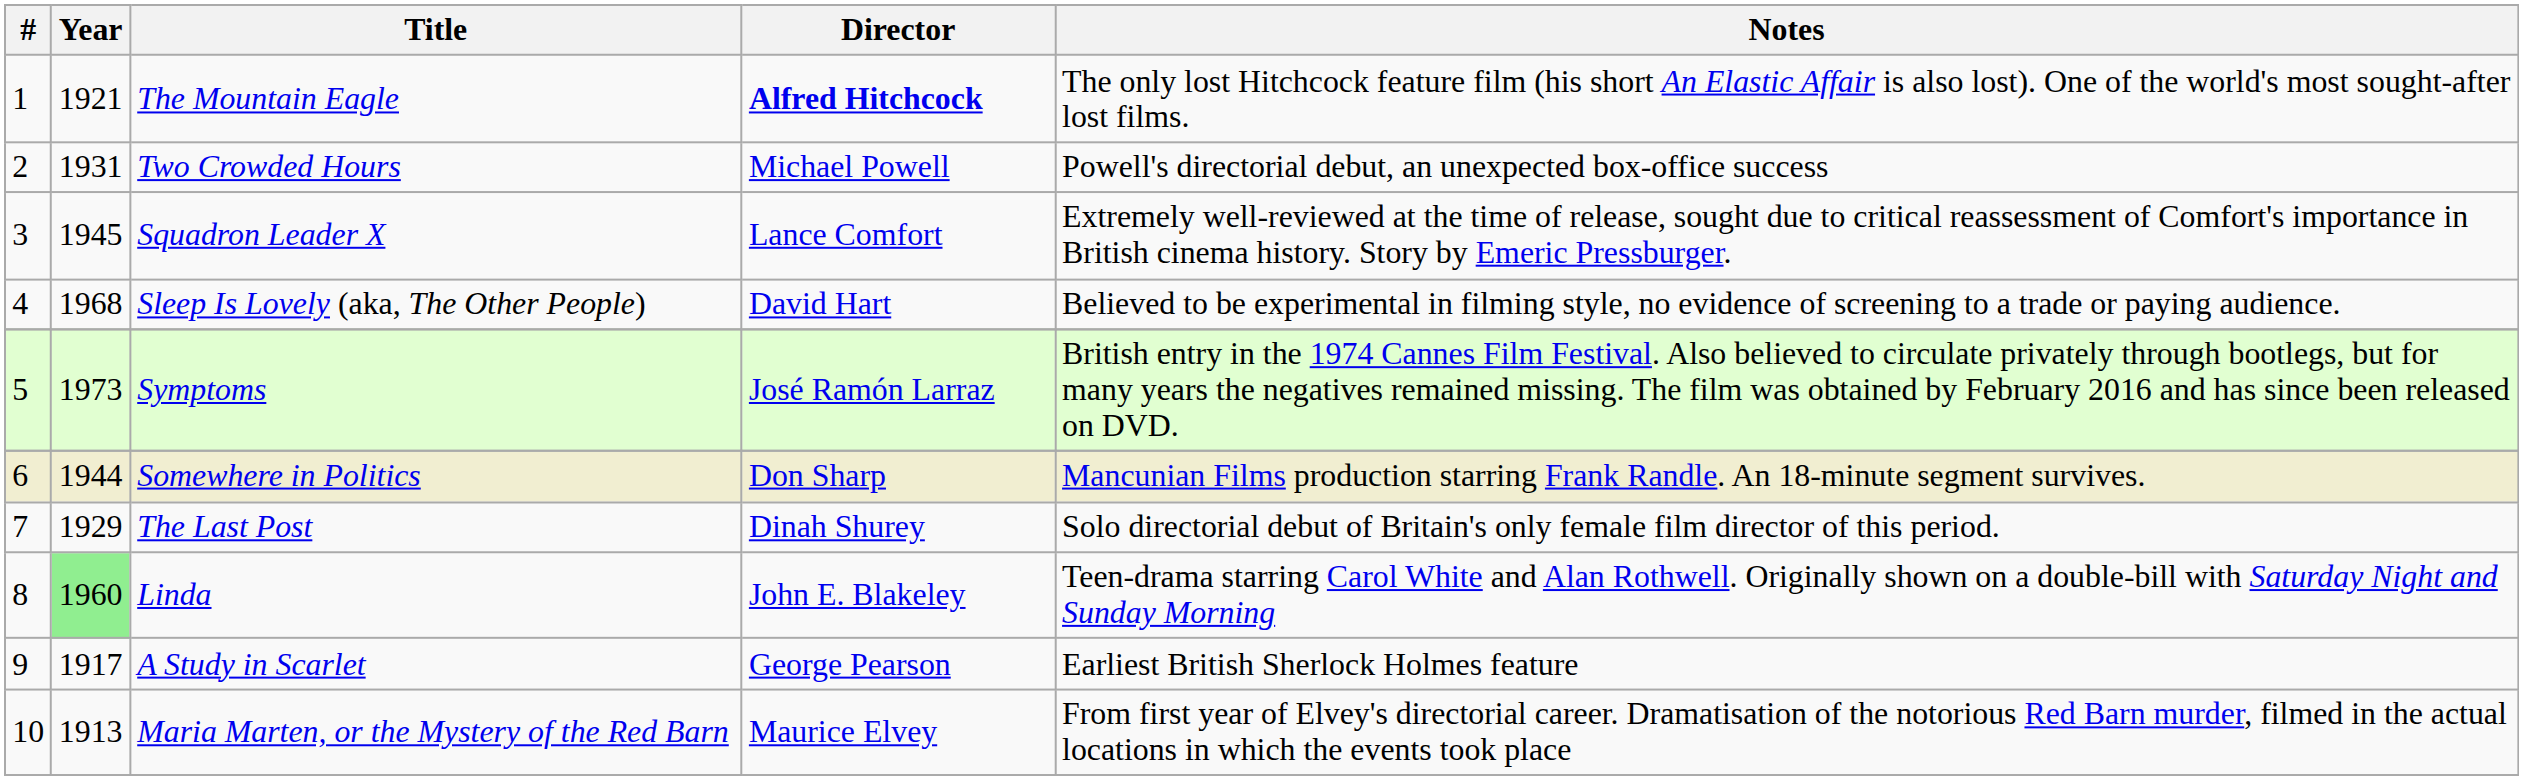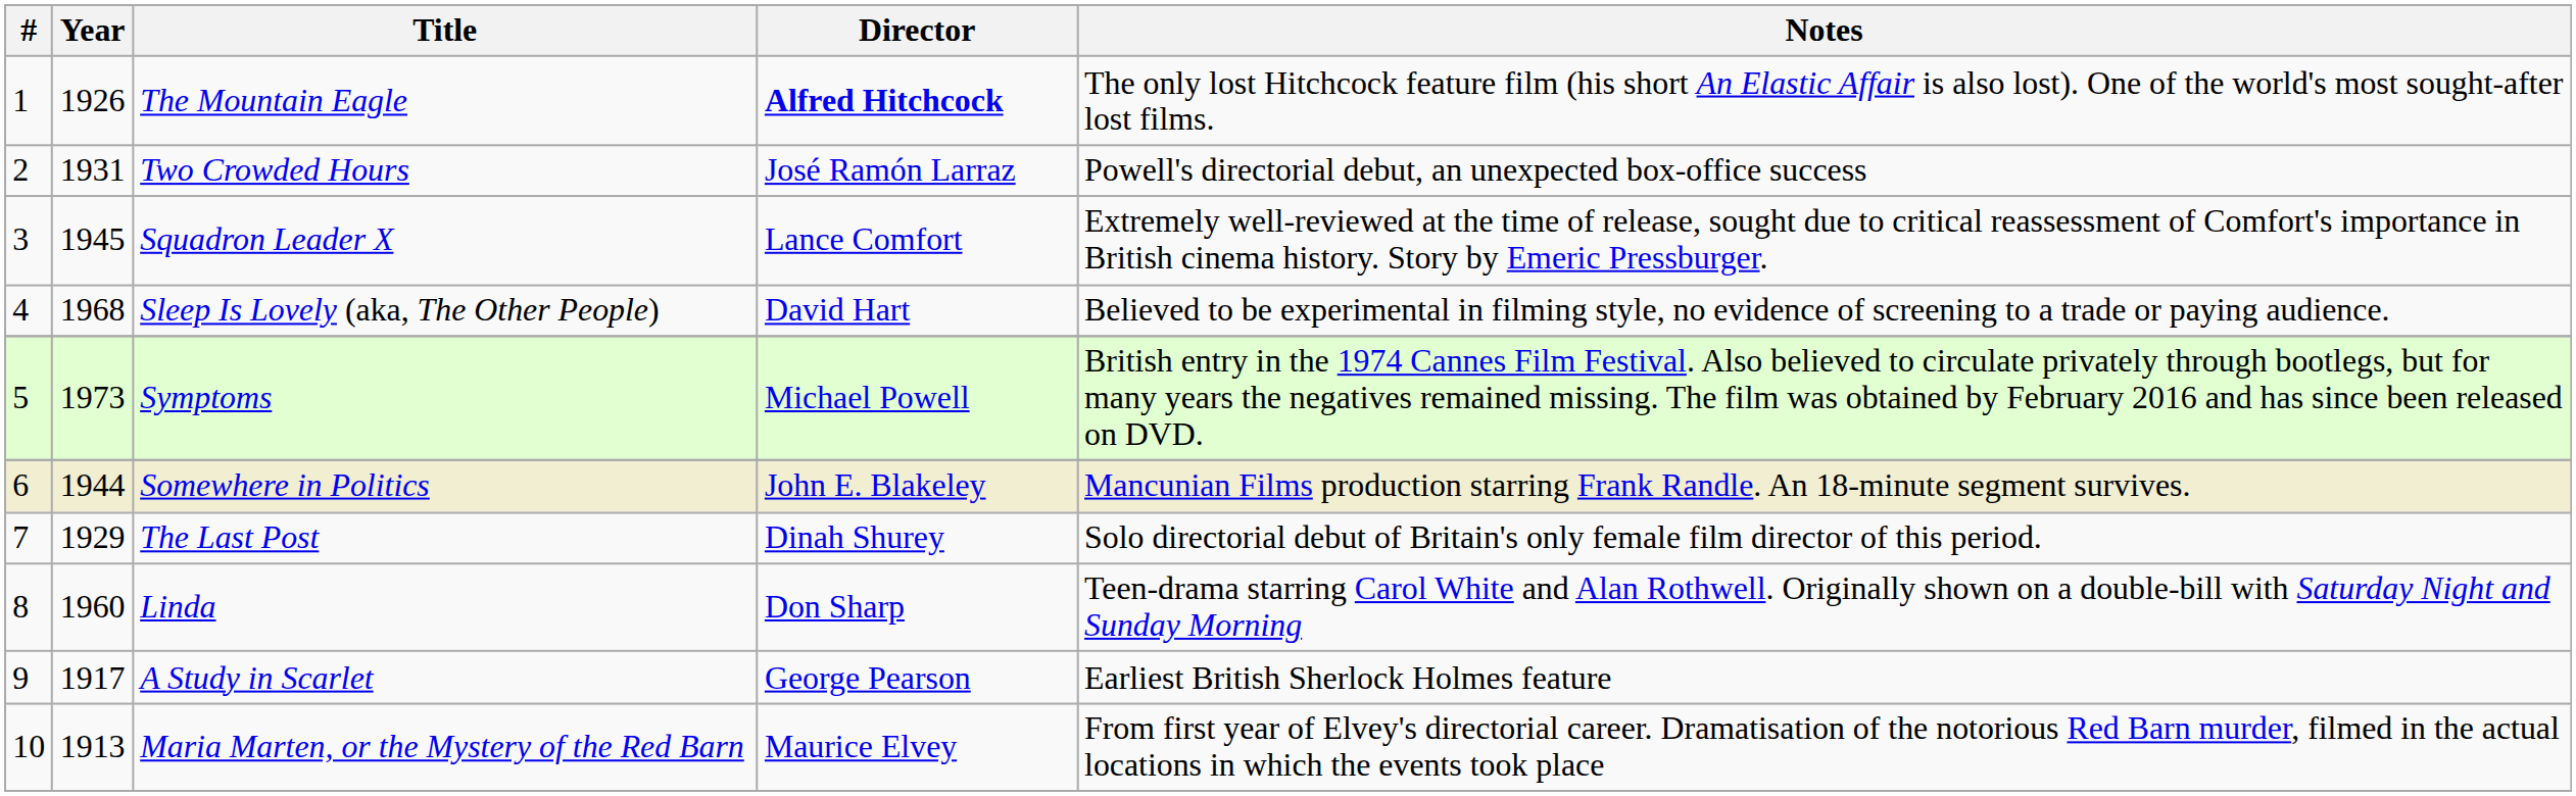 <table class="sortable wikitable" width="100%">
 <tr>
 <th>#</th>
 <th>Year</th>
 <th width="300px">Title</th>
 <th width="150px">Director</th>
 <th class="unsortable">Notes</th>
 </tr>
 <tr>
 <td>1</td>
-<td>1921</td>
+<td>1926</td>
 <td> <em><a href='#'>The Mountain Eagle</a></em></td>
 <td><strong> <a href='#'>Alfred Hitchcock</a></strong></td>
 <td>The only lost Hitchcock feature film (his short <em><a href='#'>An Elastic Affair</a></em> is also lost). One of the world's most sought-after lost films.</td>
 </tr>
 <tr>
 <td>2</td>
 <td>1931</td>
 <td><em><a href='#'>Two Crowded Hours</a></em></td>
-<td> <a href='#'>Michael Powell</a></td>
+<td> <a href='#'>José Ramón Larraz</a></td>
 <td>Powell's directorial debut, an unexpected box-office success</td>
 </tr>
 <tr>
 <td>3</td>
 <td>1945</td>
 <td><em><a href='#'>Squadron Leader X</a></em></td>
 <td> <a href='#'>Lance Comfort</a></td>
 <td>Extremely well-reviewed at the time of release, sought due to critical reassessment of Comfort's importance in British cinema history.  Story by <a href='#'>Emeric Pressburger</a>.</td>
 </tr>
 <tr>
 <td>4</td>
 <td>1968</td>
 <td><em><a href='#'>Sleep Is Lovely</a></em> (aka, <em>The Other People</em>)</td>
 <td> <a href='#'>David Hart</a></td>
 <td>Believed to be experimental in filming style, no evidence of screening to a trade or paying audience.</td>
 </tr>
 <tr>
 </tr>
 <tr style="background:#E1FFd1;">
 <td>5</td>
 <td>1973</td>
 <td><em><a href='#'>Symptoms</a></em></td>
-<td> <a href='#'>José Ramón Larraz</a></td>
+<td> <a href='#'>Michael Powell</a></td>
 <td>British entry in the <a href='#'>1974 Cannes Film Festival</a>.  Also believed to circulate privately through bootlegs, but for many years the negatives remained missing. The film was obtained by February 2016 and has since been released on DVD.</td>
 </tr>
 <tr>
 </tr>
 <tr style="background:#F1EEd1;">
 <td>6</td>
 <td>1944</td>
 <td><em><a href='#'>Somewhere in Politics</a></em></td>
-<td> <a href='#'>Don Sharp</a></td>
+<td> <a href='#'>John E. Blakeley</a></td>
 <td><a href='#'>Mancunian Films</a> production starring <a href='#'>Frank Randle</a>. An 18-minute segment survives.</td>
 </tr>
 <tr>
 <td>7</td>
 <td>1929</td>
 <td> <em><a href='#'>The Last Post</a></em></td>
 <td> <a href='#'>Dinah Shurey</a></td>
 <td>Solo directorial debut of Britain's only female film director of this period.</td>
 </tr>
 <tr>
 <td>8</td>
-<td style="background: lightgreen;">1960</td>
+<td>1960</td>
 <td><em><a href='#'>Linda</a></em></td>
-<td> <a href='#'>John E. Blakeley</a></td>
+<td> <a href='#'>Don Sharp</a></td>
 <td>Teen-drama starring <a href='#'>Carol White</a> and <a href='#'>Alan Rothwell</a>.  Originally shown on a double-bill with <em><a href='#'>Saturday Night and Sunday Morning</a></em></td>
 </tr>
 <tr>
 <td>9</td>
 <td>1917</td>
 <td> <em><a href='#'>A Study in Scarlet</a></em></td>
 <td> <a href='#'>George Pearson</a></td>
 <td>Earliest British Sherlock Holmes feature</td>
 </tr>
 <tr>
 <td>10</td>
 <td>1913</td>
 <td><em><a href='#'>Maria Marten, or the Mystery of the Red Barn</a></em></td>
 <td> <a href='#'>Maurice Elvey</a></td>
 <td>From first year of Elvey's directorial career.  Dramatisation of the notorious <a href='#'>Red Barn murder</a>, filmed in the actual locations in which the events took place</td>
 </tr>
 <tr>
 </tr>
 </table>
